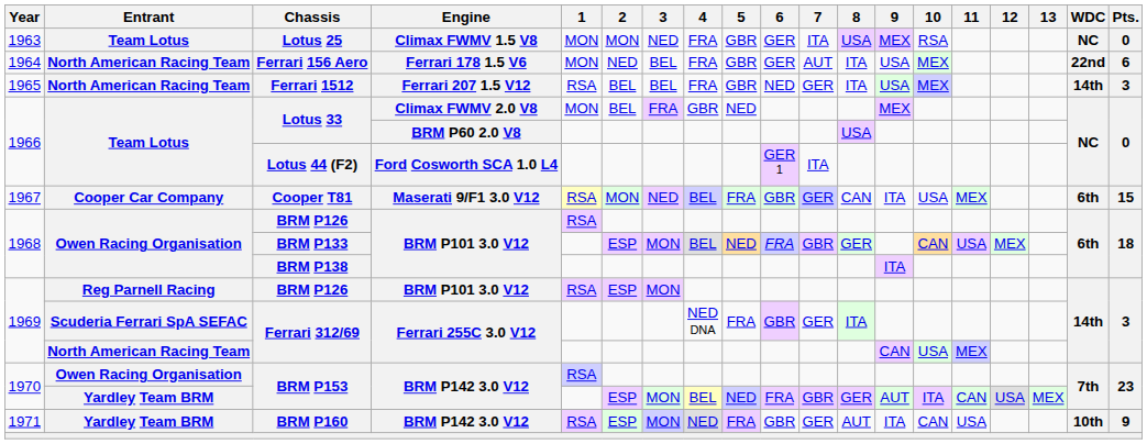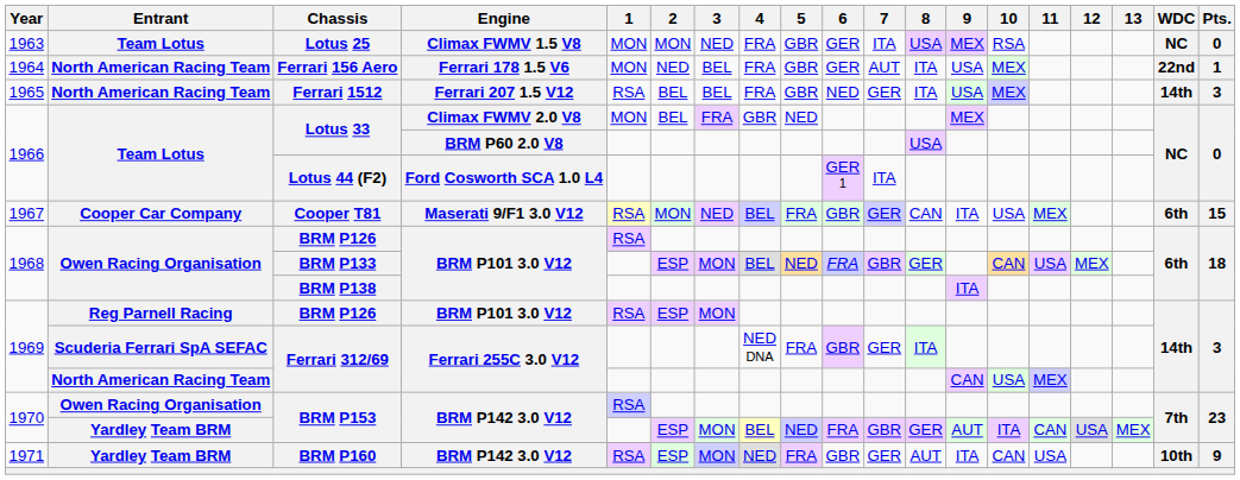 <table class="wikitable" style="text-align:center; font-size:90%">
 <tr>
 <th>Year</th>
 <th>Entrant</th>
 <th>Chassis</th>
 <th>Engine</th>
 <th>1</th>
 <th>2</th>
 <th>3</th>
 <th>4</th>
 <th>5</th>
 <th>6</th>
 <th>7</th>
 <th>8</th>
 <th>9</th>
 <th>10</th>
 <th>11</th>
 <th>12</th>
 <th>13</th>
 <th>WDC</th>
 <th>Pts.</th>
 </tr>
 <tr>
 <td><a href='#'>1963</a></td>
 <th><a href='#'>Team Lotus</a></th>
 <th><a href='#'>Lotus</a> <a href='#'>25</a></th>
 <th><a href='#'>Climax FWMV</a> 1.5 <a href='#'>V8</a></th>
 <td><a href='#'>MON</a></td>
 <td><a href='#'>MON</a></td>
 <td><a href='#'>NED</a></td>
 <td><a href='#'>FRA</a></td>
 <td><a href='#'>GBR</a></td>
 <td><a href='#'>GER</a></td>
 <td><a href='#'>ITA</a></td>
 <td style="background:#EFCFFF;"><a href='#'>USA</a><br></td>
 <td style="background:#EFCFFF;"><a href='#'>MEX</a><br></td>
 <td><a href='#'>RSA</a></td>
 <td></td>
 <td></td>
 <td></td>
 <th>NC</th>
 <th>0</th>
 </tr>
 <tr>
 <td><a href='#'>1964</a></td>
 <th><a href='#'>North American Racing Team</a></th>
 <th><a href='#'>Ferrari</a> <a href='#'>156 Aero</a></th>
 <th><a href='#'>Ferrari 178</a> 1.5 <a href='#'>V6</a></th>
 <td><a href='#'>MON</a></td>
 <td><a href='#'>NED</a></td>
 <td><a href='#'>BEL</a></td>
 <td><a href='#'>FRA</a></td>
 <td><a href='#'>GBR</a></td>
 <td><a href='#'>GER</a></td>
 <td><a href='#'>AUT</a></td>
 <td><a href='#'>ITA</a></td>
 <td><a href='#'>USA</a></td>
 <td style="background:#DFFFDF;"><a href='#'>MEX</a><br></td>
 <td></td>
 <td></td>
 <td></td>
 <th>22nd</th>
-<th>6</th>
+<th>1</th>
 </tr>
 <tr>
 <td><a href='#'>1965</a></td>
 <th><a href='#'>North American Racing Team</a></th>
 <th><a href='#'>Ferrari</a> <a href='#'>1512</a></th>
 <th><a href='#'>Ferrari 207</a> 1.5 <a href='#'>V12</a></th>
 <td><a href='#'>RSA</a></td>
 <td><a href='#'>BEL</a></td>
 <td><a href='#'>BEL</a></td>
 <td><a href='#'>FRA</a></td>
 <td><a href='#'>GBR</a></td>
 <td><a href='#'>NED</a></td>
 <td><a href='#'>GER</a></td>
 <td><a href='#'>ITA</a></td>
 <td style="background:#DFFFDF;"><a href='#'>USA</a><br></td>
 <td style="background:#CFCFFF;"><a href='#'>MEX</a><br></td>
 <td></td>
 <td></td>
 <td></td>
 <th>14th</th>
 <th>3</th>
 </tr>
 <tr>
 <td rowspan="3"><a href='#'>1966</a></td>
 <th rowspan="3"><a href='#'>Team Lotus</a></th>
 <th rowspan="2"><a href='#'>Lotus</a> <a href='#'>33</a></th>
 <th><a href='#'>Climax FWMV</a> 2.0 <a href='#'>V8</a></th>
 <td><a href='#'>MON</a></td>
 <td><a href='#'>BEL</a></td>
 <td style="background:#EFCFFF;"><a href='#'>FRA</a><br></td>
 <td><a href='#'>GBR</a></td>
 <td><a href='#'>NED</a></td>
 <td></td>
 <td></td>
 <td></td>
 <td style="background:#EFCFFF;"><a href='#'>MEX</a><br></td>
 <td></td>
 <td></td>
 <td></td>
 <td></td>
 <th rowspan="3">NC</th>
 <th rowspan="3">0</th>
 </tr>
 <tr>
 <th><a href='#'>BRM</a> P60 2.0 <a href='#'>V8</a></th>
 <td></td>
 <td></td>
 <td></td>
 <td></td>
 <td></td>
 <td></td>
 <td></td>
 <td style="background:#EFCFFF;"><a href='#'>USA</a><br></td>
 <td></td>
 <td></td>
 <td></td>
 <td></td>
 <td></td>
 </tr>
 <tr>
 <th><a href='#'>Lotus</a> <a href='#'>44</a> (F2)</th>
 <th><a href='#'>Ford</a> <a href='#'>Cosworth SCA</a> 1.0 <a href='#'>L4</a></th>
 <td></td>
 <td></td>
 <td></td>
 <td></td>
 <td></td>
 <td style="background:#EFCFFF;"><a href='#'>GER</a><br><sup>1</sup></td>
 <td><a href='#'>ITA</a></td>
 <td></td>
 <td></td>
 <td></td>
 <td></td>
 <td></td>
 <td></td>
 </tr>
 <tr>
 <td><a href='#'>1967</a></td>
 <th><a href='#'>Cooper Car Company</a></th>
 <th><a href='#'>Cooper</a> <a href='#'>T81</a></th>
 <th><a href='#'>Maserati</a> 9/F1 3.0 <a href='#'>V12</a></th>
 <td style="background:#FFFFBF;"><a href='#'>RSA</a><br></td>
 <td style="background:#DFFFDF;"><a href='#'>MON</a><br></td>
 <td style="background:#EFCFFF;"><a href='#'>NED</a><br></td>
 <td style="background:#CFCFFF;"><a href='#'>BEL</a><br></td>
 <td style="background:#DFFFDF;"><a href='#'>FRA</a><br></td>
 <td style="background:#DFFFDF;"><a href='#'>GBR</a><br></td>
 <td style="background:#CFCFFF;"><a href='#'>GER</a><br></td>
 <td><a href='#'>CAN</a></td>
 <td><a href='#'>ITA</a></td>
 <td><a href='#'>USA</a></td>
 <td style="background:#DFFFDF;"><a href='#'>MEX</a><br></td>
 <td></td>
 <td></td>
 <th>6th</th>
 <th>15</th>
 </tr>
 <tr>
 <td rowspan="3"><a href='#'>1968</a></td>
 <th rowspan="3"><a href='#'>Owen Racing Organisation</a></th>
 <th><a href='#'>BRM</a> <a href='#'>P126</a></th>
 <th rowspan="3"><a href='#'>BRM</a> P101 3.0 <a href='#'>V12</a></th>
 <td style="background:#EFCFFF;"><a href='#'>RSA</a><br></td>
 <td></td>
 <td></td>
 <td></td>
 <td></td>
 <td></td>
 <td></td>
 <td></td>
 <td></td>
 <td></td>
 <td></td>
 <td></td>
 <td></td>
 <th rowspan="3">6th</th>
 <th rowspan="3">18</th>
 </tr>
 <tr>
 <th><a href='#'>BRM</a> <a href='#'>P133</a></th>
 <td></td>
 <td style="background:#EFCFFF;"><a href='#'>ESP</a><br></td>
 <td style="background:#EFCFFF;"><a href='#'>MON</a><br></td>
 <td style="background:#DFDFDF;"><a href='#'>BEL</a><br></td>
 <td style="background:#FFDF9F;"><a href='#'>NED</a><br></td>
 <td style="background:#CFCFFF;"><em><a href='#'>FRA</a></em><br></td>
 <td style="background:#EFCFFF;"><a href='#'>GBR</a><br></td>
 <td style="background:#DFFFDF;"><a href='#'>GER</a><br></td>
 <td></td>
 <td style="background:#FFDF9F;"><a href='#'>CAN</a><br></td>
 <td style="background:#EFCFFF;"><a href='#'>USA</a><br></td>
 <td style="background:#DFFFDF;"><a href='#'>MEX</a><br></td>
 <td></td>
 </tr>
 <tr>
 <th><a href='#'>BRM</a> <a href='#'>P138</a></th>
 <td></td>
 <td></td>
 <td></td>
 <td></td>
 <td></td>
 <td></td>
 <td></td>
 <td></td>
 <td style="background:#EFCFFF;"><a href='#'>ITA</a><br></td>
 <td></td>
 <td></td>
 <td></td>
 <td></td>
 </tr>
 <tr>
 <td rowspan="3"><a href='#'>1969</a></td>
 <th><a href='#'>Reg Parnell Racing</a></th>
 <th><a href='#'>BRM</a> <a href='#'>P126</a></th>
 <th><a href='#'>BRM</a> P101 3.0 <a href='#'>V12</a></th>
 <td style="background:#EFCFFF;"><a href='#'>RSA</a><br></td>
 <td style="background:#EFCFFF;"><a href='#'>ESP</a><br></td>
 <td style="background:#EFCFFF;"><a href='#'>MON</a><br></td>
 <td></td>
 <td></td>
 <td></td>
 <td></td>
 <td></td>
 <td></td>
 <td></td>
 <td></td>
 <td></td>
 <td></td>
 <th rowspan="3">14th</th>
 <th rowspan="3">3</th>
 </tr>
 <tr>
 <th><a href='#'>Scuderia Ferrari SpA SEFAC</a></th>
 <th rowspan="2"><a href='#'>Ferrari</a> <a href='#'>312/69</a></th>
 <th rowspan="2"><a href='#'>Ferrari 255C</a> 3.0 <a href='#'>V12</a></th>
 <td></td>
 <td></td>
 <td></td>
 <td><a href='#'>NED</a><br><small>DNA</small></td>
 <td><a href='#'>FRA</a></td>
 <td style="background:#EFCFFF;"><a href='#'>GBR</a><br></td>
 <td><a href='#'>GER</a></td>
 <td style="background:#DFFFDF;"><a href='#'>ITA</a><br></td>
 <td></td>
 <td></td>
 <td></td>
 <td></td>
 <td></td>
 </tr>
 <tr>
 <th><a href='#'>North American Racing Team</a></th>
 <td></td>
 <td></td>
 <td></td>
 <td></td>
 <td></td>
 <td></td>
 <td></td>
 <td></td>
 <td style="background:#EFCFFF;"><a href='#'>CAN</a><br></td>
 <td style="background:#DFFFDF;"><a href='#'>USA</a><br></td>
 <td style="background:#CFCFFF;"><a href='#'>MEX</a><br></td>
 <td></td>
 <td></td>
 </tr>
 <tr>
 <td rowspan="2"><a href='#'>1970</a></td>
 <th><a href='#'>Owen Racing Organisation</a></th>
 <th rowspan="2"><a href='#'>BRM</a> <a href='#'>P153</a></th>
 <th rowspan="2"><a href='#'>BRM</a> P142 3.0 <a href='#'>V12</a></th>
 <td style="background:#CFCFFF;"><a href='#'>RSA</a><br></td>
 <td></td>
 <td></td>
 <td></td>
 <td></td>
 <td></td>
 <td></td>
 <td></td>
 <td></td>
 <td></td>
 <td></td>
 <td></td>
 <td></td>
 <th rowspan="2">7th</th>
 <th rowspan="2">23</th>
 </tr>
 <tr>
 <th><a href='#'>Yardley</a> <a href='#'>Team BRM</a></th>
 <td></td>
 <td style="background:#EFCFFF;"><a href='#'>ESP</a><br></td>
 <td style="background:#DFFFDF;"><a href='#'>MON</a><br></td>
 <td style="background:#FFFFBF;"><a href='#'>BEL</a><br></td>
 <td style="background:#CFCFFF;"><a href='#'>NED</a><br></td>
 <td style="background:#EFCFFF;"><a href='#'>FRA</a><br></td>
 <td style="background:#EFCFFF;"><a href='#'>GBR</a><br></td>
 <td style="background:#EFCFFF;"><a href='#'>GER</a><br></td>
 <td style="background:#DFFFDF;"><a href='#'>AUT</a><br></td>
 <td style="background:#EFCFFF;"><a href='#'>ITA</a><br></td>
 <td style="background:#DFFFDF;"><a href='#'>CAN</a><br></td>
 <td style="background:#DFDFDF;"><a href='#'>USA</a><br></td>
 <td style="background:#DFFFDF;"><a href='#'>MEX</a><br></td>
 </tr>
 <tr>
 <td><a href='#'>1971</a></td>
 <th><a href='#'>Yardley</a> <a href='#'>Team BRM</a></th>
 <th><a href='#'>BRM</a> <a href='#'>P160</a></th>
 <th><a href='#'>BRM</a> P142 3.0 <a href='#'>V12</a></th>
 <td style="background:#EFCFFF;"><a href='#'>RSA</a><br></td>
 <td style="background:#DFFFDF;"><a href='#'>ESP</a><br></td>
 <td style="background:#CFCFFF;"><a href='#'>MON</a><br></td>
 <td style="background:#DFDFDF;"><a href='#'>NED</a><br></td>
 <td style="background:#EFCFFF;"><a href='#'>FRA</a><br></td>
 <td><a href='#'>GBR</a></td>
 <td><a href='#'>GER</a></td>
 <td><a href='#'>AUT</a></td>
 <td><a href='#'>ITA</a></td>
 <td><a href='#'>CAN</a></td>
 <td><a href='#'>USA</a></td>
 <td></td>
 <td></td>
 <th>10th</th>
 <th>9</th>
 </tr>
 <tr>
 <th colspan="19"></th>
 </tr>
 </table>
